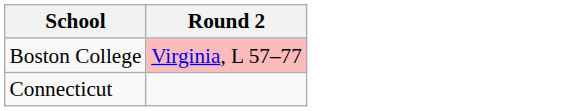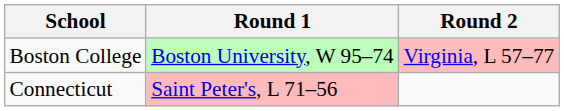 <table class="wikitable">
 <tr>
 <th>School</th>
+<th>Round 1</th>
 <th>Round 2</th>
 </tr>
 <tr>
 <td>Boston College</td>
+<td style="background:#bfb;"><a href='#'>Boston University</a>, W 95–74</td>
 <td style="background:#fbb;"><a href='#'>Virginia</a>, L 57–77</td>
 </tr>
 <tr>
 <td>Connecticut</td>
+<td style="background:#fbb;"><a href='#'>Saint Peter's</a>, L 71–56</td>
 <td></td>
 </tr>
 </table>
